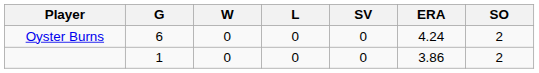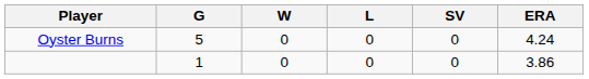 <table class="wikitable sortable">
 <tr>
 <th bgcolor="#DDDDFF" width="16%">Player</th>
 <th bgcolor="#DDDDFF" width="9%">G</th>
 <th bgcolor="#DDDDFF" width="9%">W</th>
 <th bgcolor="#DDDDFF" width="9%">L</th>
 <th bgcolor="#DDDDFF" width="9%">SV</th>
 <th bgcolor="#DDDDFF" width="9%">ERA</th>
-<th bgcolor="#DDDDFF" width="9%">SO</th>
 </tr>
 <tr align="center">
 <td><a href='#'>Oyster Burns</a></td>
-<td>6</td>
+<td>5</td>
 <td>0</td>
 <td>0</td>
 <td>0</td>
 <td>4.24</td>
-<td>2</td>
 </tr>
 <tr align="center">
 <td></td>
 <td>1</td>
 <td>0</td>
 <td>0</td>
 <td>0</td>
 <td>3.86</td>
-<td>2</td>
 </tr>
 </table>
